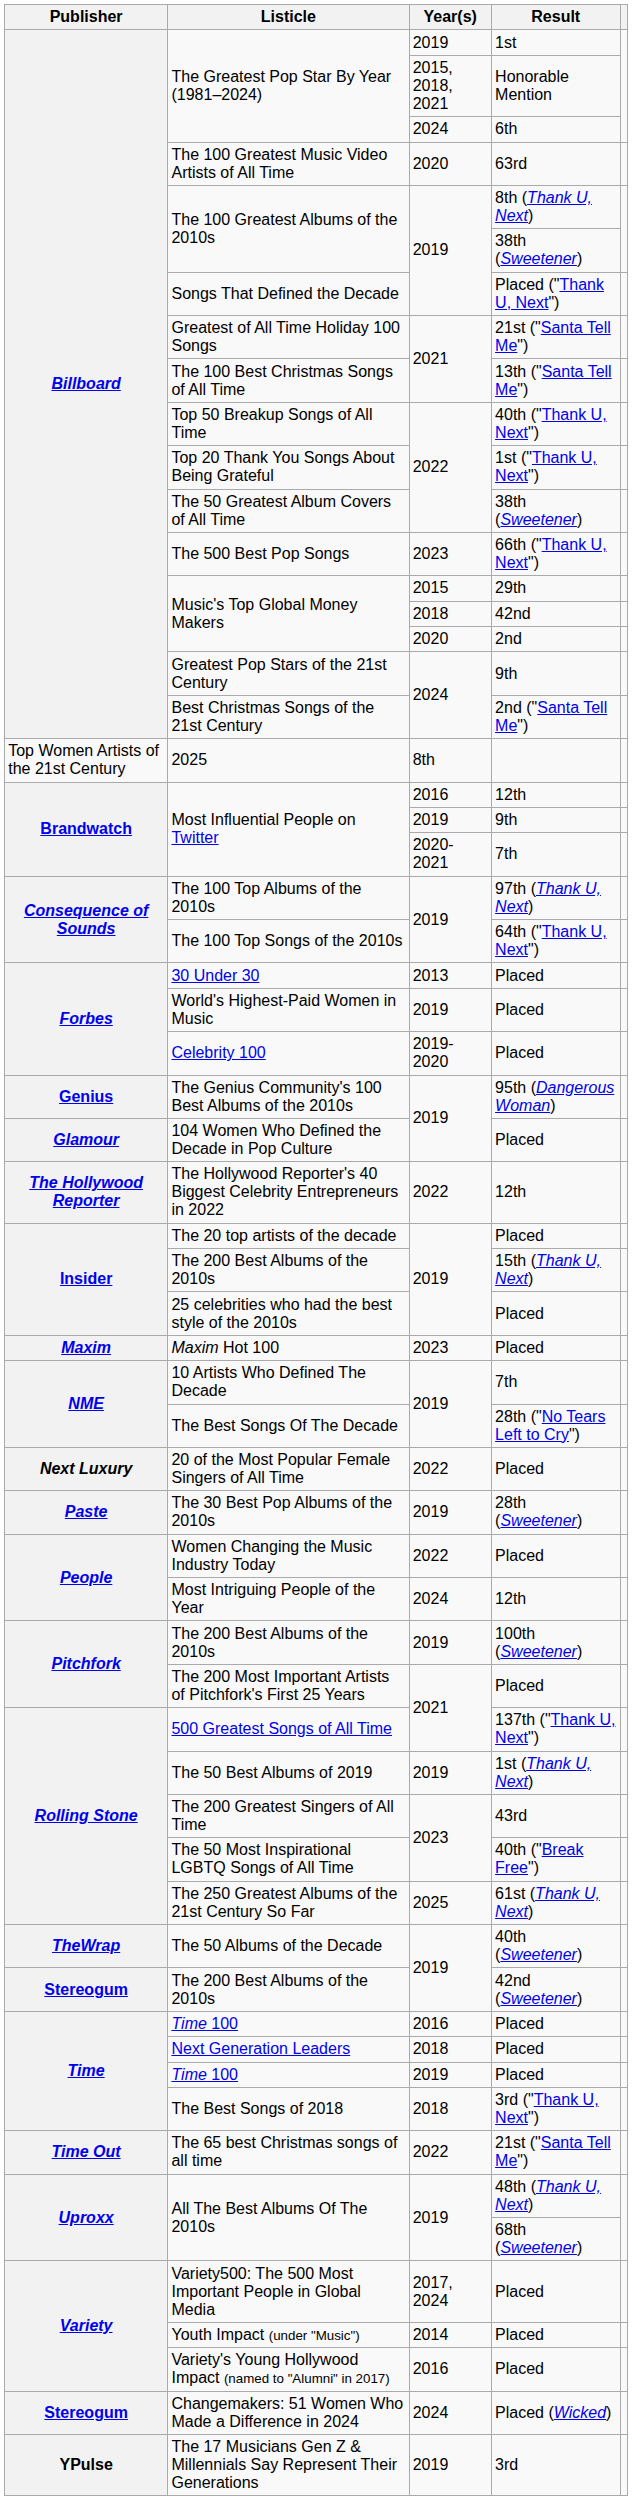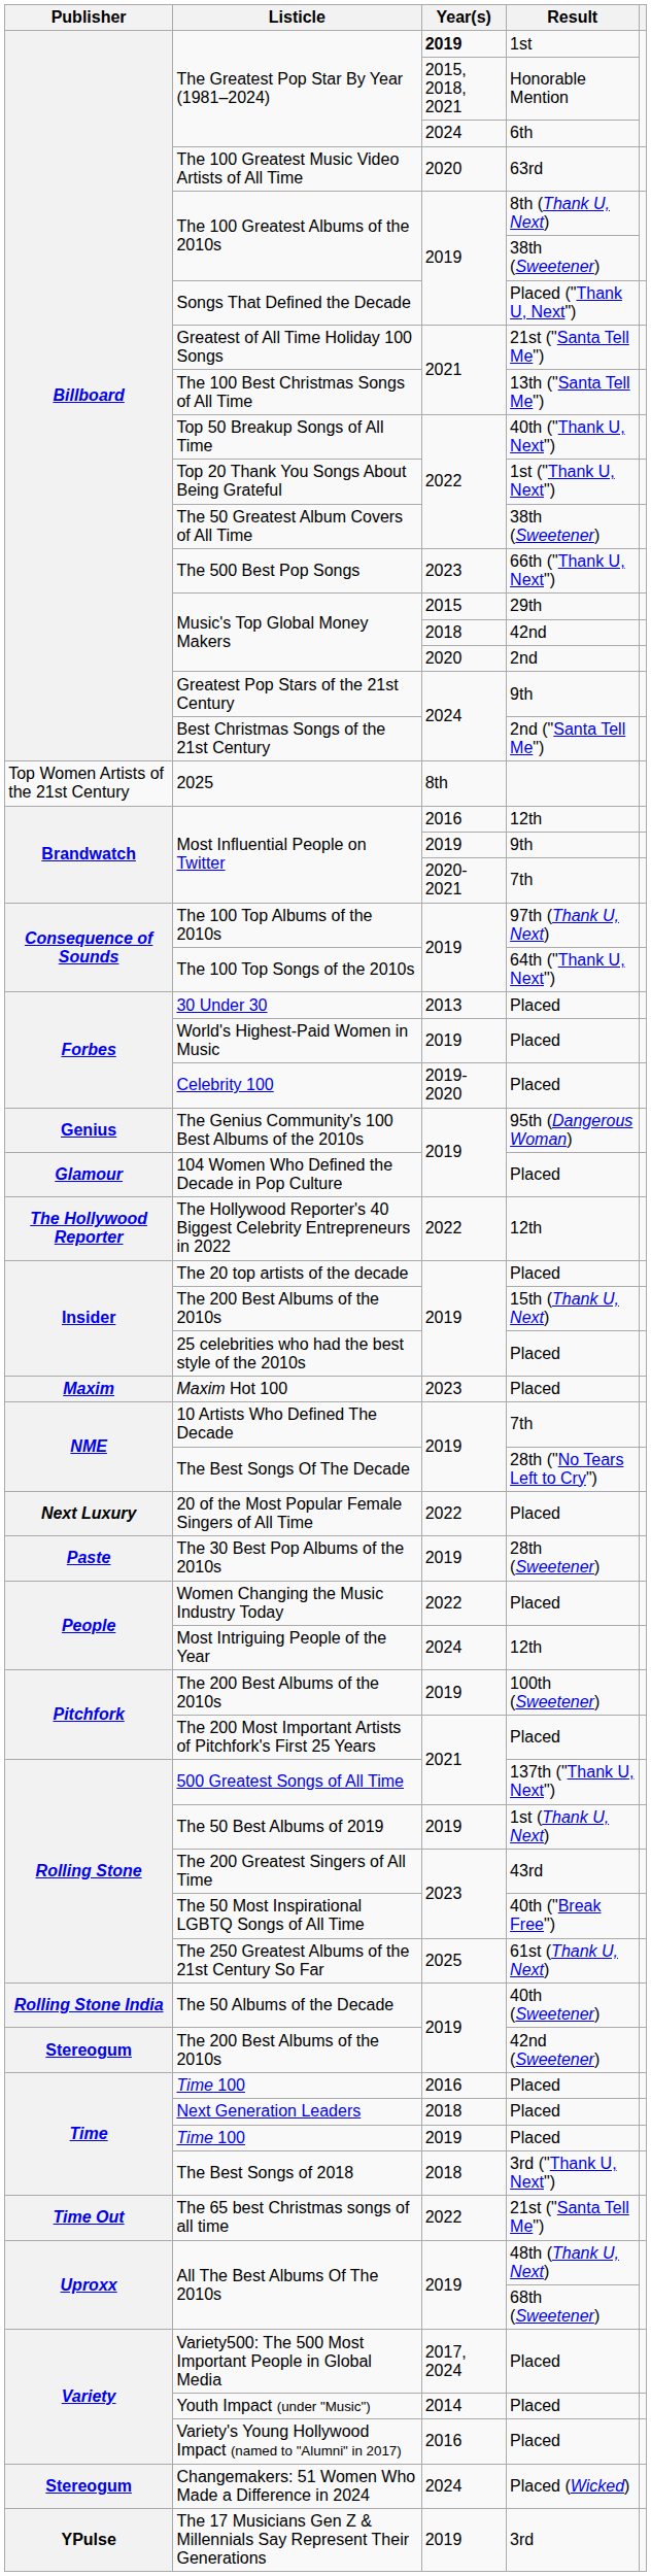 <table class="wikitable plainrowheaders sortable" style="margin-right: 0;">
 <tr>
 <th scope="col">Publisher</th>
 <th scope="col">Listicle</th>
 <th scope="col">Year(s)</th>
 <th scope="col">Result</th>
 <th scope="col" class="unsortable"></th>
 </tr>
 <tr>
 <th rowspan="19" scope="row"><em><a href='#'>Billboard</a></em></th>
 <td rowspan="3">The Greatest Pop Star By Year (1981–2024)</td>
-<td>2019</td>
+<td><strong>2019</strong></td>
 <td>1st</td>
 <td rowspan="3" align=center></td>
 </tr>
 <tr>
 <td>2015, 2018, 2021</td>
 <td>Honorable Mention</td>
 </tr>
 <tr>
 <td>2024</td>
 <td>6th</td>
 </tr>
 <tr>
 <td>The 100 Greatest Music Video Artists of All Time</td>
 <td>2020</td>
 <td>63rd</td>
 <td style="text-align:center;"></td>
 </tr>
 <tr>
 <td rowspan="2">The 100 Greatest Albums of the 2010s</td>
 <td rowspan="3">2019</td>
 <td>8th  (<em><a href='#'>Thank U, Next</a></em>)</td>
 <td style="text-align:center;" rowspan="2"></td>
 </tr>
 <tr>
 <td>38th (<em><a href='#'>Sweetener</a></em>)</td>
 </tr>
 <tr>
 <td>Songs That Defined the Decade</td>
 <td>Placed ("<a href='#'>Thank U, Next</a>")</td>
 <td style="text-align:center;"></td>
 </tr>
 <tr>
 <td>Greatest of All Time Holiday 100 Songs</td>
 <td rowspan="2">2021</td>
 <td>21st ("<a href='#'>Santa Tell Me</a>")</td>
 <td style="text-align:center;"></td>
 </tr>
 <tr>
 <td>The 100 Best Christmas Songs of All Time</td>
 <td>13th  ("<a href='#'>Santa Tell Me</a>")</td>
 <td style="text-align:center;"></td>
 </tr>
 <tr>
 <td>Top 50 Breakup Songs of All Time</td>
 <td rowspan="3">2022</td>
 <td>40th  ("<a href='#'>Thank U, Next</a>")</td>
 <td style="text-align:center;"></td>
 </tr>
 <tr>
 <td>Top 20 Thank You Songs About Being Grateful</td>
 <td>1st  ("<a href='#'>Thank U, Next</a>")</td>
 <td style="text-align:center;"></td>
 </tr>
 <tr>
 <td>The 50 Greatest Album Covers of All Time</td>
 <td>38th  (<em><a href='#'>Sweetener</a></em>)</td>
 <td style="text-align:center;"></td>
 </tr>
 <tr>
 <td>The 500 Best Pop Songs</td>
 <td>2023</td>
 <td>66th  ("<a href='#'>Thank U, Next</a>")</td>
 <td style="text-align:center;"></td>
 </tr>
 <tr>
 <td rowspan="3">Music's Top Global Money Makers</td>
 <td>2015</td>
 <td>29th</td>
 <td style="text-align:center;"></td>
 </tr>
 <tr>
 <td>2018</td>
 <td>42nd</td>
 <td style="text-align:center;"></td>
 </tr>
 <tr>
 <td>2020</td>
 <td>2nd</td>
 <td style="text-align:center;"></td>
 </tr>
 <tr>
 <td>Greatest Pop Stars of the 21st Century</td>
 <td rowspan="2">2024</td>
 <td>9th</td>
 <td style="text-align:center;"></td>
 </tr>
 <tr>
 <td>Best Christmas Songs of the 21st Century</td>
 <td>2nd ("<a href='#'>Santa Tell Me</a>")</td>
 <td style="text-align:center;"></td>
 </tr>
 <tr>
 </tr>
 <tr>
 <td>Top Women Artists of the 21st Century</td>
 <td>2025</td>
 <td>8th</td>
 <td style="text-align:center;"></td>
 </tr>
 <tr>
 <th rowspan="3" scope="row"><a href='#'>Brandwatch</a></th>
 <td rowspan="3">Most Influential People on <a href='#'>Twitter</a></td>
 <td>2016</td>
 <td>12th</td>
 <td style="text-align:center;"></td>
 </tr>
 <tr>
 <td>2019</td>
 <td>9th</td>
 <td style="text-align:center;"></td>
 </tr>
 <tr>
 <td>2020-2021</td>
 <td>7th</td>
 <td style="text-align:center;"></td>
 </tr>
 <tr>
 <th rowspan="2" scope="row"><em><a href='#'>Consequence of Sounds</a></em></th>
 <td>The 100 Top Albums of the 2010s</td>
 <td rowspan="2">2019</td>
 <td>97th (<em><a href='#'>Thank U, Next</a></em>)</td>
 <td style="text-align:center;"></td>
 </tr>
 <tr>
 <td>The 100 Top Songs of the 2010s</td>
 <td>64th  ("<a href='#'>Thank U, Next</a>")</td>
 <td style="text-align:center;"></td>
 </tr>
 <tr>
 <th rowspan="3" scope="row"><em><a href='#'>Forbes</a></em></th>
 <td><a href='#'>30 Under 30</a></td>
 <td>2013</td>
 <td>Placed</td>
 <td style="text-align:center;"></td>
 </tr>
 <tr>
 <td>World's Highest-Paid Women in Music</td>
 <td>2019</td>
 <td>Placed</td>
 <td style="text-align:center;"></td>
 </tr>
 <tr>
 <td><a href='#'>Celebrity 100</a></td>
 <td>2019-2020</td>
 <td>Placed</td>
 <td style="text-align:center;"></td>
 </tr>
 <tr>
 <th scope="row"><a href='#'>Genius</a></th>
 <td>The Genius Community's 100 Best Albums of the 2010s</td>
 <td rowspan="2">2019</td>
 <td>95th (<em><a href='#'>Dangerous Woman</a></em>)</td>
 <td style="text-align:center;"></td>
 </tr>
 <tr>
 <th scope="row"><em><a href='#'>Glamour</a></em></th>
 <td>104 Women Who Defined the Decade in Pop Culture</td>
 <td>Placed</td>
 <td style="text-align:center;"></td>
 </tr>
 <tr>
 <th scope="row"><em><a href='#'>The Hollywood Reporter</a></em></th>
 <td>The Hollywood Reporter's 40 Biggest Celebrity Entrepreneurs in 2022</td>
 <td>2022</td>
 <td>12th</td>
 <td style="text-align:center;"></td>
 </tr>
 <tr>
 <th scope="row" rowspan="3"><a href='#'>Insider</a></th>
 <td>The 20 top artists of the decade</td>
 <td rowspan="3">2019</td>
 <td>Placed</td>
 <td style="text-align:center;"></td>
 </tr>
 <tr>
 <td>The 200 Best Albums of the 2010s</td>
 <td>15th (<em><a href='#'>Thank U, Next</a></em>)</td>
 <td style="text-align:center;"></td>
 </tr>
 <tr>
 <td>25 celebrities who had the best style of the 2010s</td>
 <td>Placed</td>
 <td style="text-align:center;"></td>
 </tr>
 <tr>
 <th scope="row"><em><a href='#'>Maxim</a></em></th>
 <td><em>Maxim</em> Hot 100 </td>
 <td>2023</td>
 <td>Placed</td>
 <td style="text-align:center;"></td>
 </tr>
 <tr>
 <th scope="row" rowspan="2"><em><a href='#'>NME</a></em></th>
 <td>10 Artists Who Defined The Decade</td>
 <td rowspan="2">2019</td>
 <td>7th</td>
 <td style="text-align:center;"></td>
 </tr>
 <tr>
 <td>The Best Songs Of The Decade</td>
 <td>28th ("<a href='#'>No Tears Left to Cry</a>")</td>
 <td style="text-align:center;"></td>
 </tr>
 <tr>
 <th scope="row"><em>Next Luxury</em></th>
 <td>20 of the Most Popular Female Singers of All Time</td>
 <td>2022</td>
 <td>Placed</td>
 <td style="text-align:center;"></td>
 </tr>
 <tr>
 <th scope="row"><em><a href='#'>Paste</a></em></th>
 <td>The 30 Best Pop Albums of the 2010s</td>
 <td>2019</td>
 <td>28th (<em><a href='#'>Sweetener</a></em>)</td>
 <td style="text-align:center;"></td>
 </tr>
 <tr>
 <th scope="row" rowspan="2"><em><a href='#'>People</a></em></th>
 <td>Women Changing the Music Industry Today</td>
 <td>2022</td>
 <td>Placed</td>
 <td style="text-align:center;"></td>
 </tr>
 <tr>
 <td>Most Intriguing People of the Year</td>
 <td>2024</td>
 <td>12th</td>
 <td style="text-align:center;"></td>
 </tr>
 <tr>
 <th scope="row" rowspan="2"><em><a href='#'>Pitchfork</a></em></th>
 <td>The 200 Best Albums of the 2010s</td>
 <td>2019</td>
 <td>100th  (<em><a href='#'>Sweetener</a></em>)</td>
 <td style="text-align:center;"></td>
 </tr>
 <tr>
 <td>The 200 Most Important Artists of Pitchfork's First 25 Years </td>
 <td rowspan="2">2021</td>
 <td>Placed</td>
 <td style="text-align:center;"></td>
 </tr>
 <tr>
 <th rowspan="5" scope="row"><em><a href='#'>Rolling Stone</a></em></th>
 <td><a href='#'>500 Greatest Songs of All Time</a></td>
 <td>137th  ("<a href='#'>Thank U, Next</a>")</td>
 <td style="text-align:center;"></td>
 </tr>
 <tr>
 <td>The 50 Best Albums of 2019</td>
 <td>2019</td>
 <td>1st (<em><a href='#'>Thank U, Next</a></em>)</td>
 <td style="text-align:center;"></td>
 </tr>
 <tr>
 <td>The 200 Greatest Singers of All Time</td>
 <td rowspan="2">2023</td>
 <td>43rd</td>
 <td style="text-align:center;"></td>
 </tr>
 <tr>
 <td>The 50 Most Inspirational LGBTQ Songs of All Time</td>
 <td>40th ("<a href='#'>Break Free</a>")</td>
 <td style="text-align:center;"></td>
 </tr>
 <tr>
 <td>The 250 Greatest Albums of the 21st Century So Far</td>
 <td>2025</td>
 <td>61st (<em><a href='#'>Thank U, Next</a></em>)</td>
 <td style="text-align:center;"></td>
 </tr>
 <tr>
-<th scope="row"><em><a href='#'>TheWrap</a></em></th>
+<th scope="row"><em><a href='#'>Rolling Stone India</a></em></th>
 <td>The 50 Albums of the Decade</td>
 <td rowspan="2">2019</td>
 <td>40th (<em><a href='#'>Sweetener</a></em>)</td>
 <td style="text-align:center;"></td>
 </tr>
 <tr>
 <th scope="row"><a href='#'>Stereogum</a></th>
 <td>The 200 Best Albums of the 2010s</td>
 <td>42nd (<em><a href='#'>Sweetener</a></em>)</td>
 <td style="text-align:center;"></td>
 </tr>
 <tr>
 <th rowspan="4" scope="row"><em><a href='#'>Time</a></em></th>
 <td><a href='#'><em>Time</em> 100</a> </td>
 <td>2016</td>
 <td>Placed</td>
 <td style="text-align:center;"></td>
 </tr>
 <tr>
 <td><a href='#'>Next Generation Leaders</a></td>
 <td>2018</td>
 <td>Placed</td>
 <td style="text-align:center;"></td>
 </tr>
 <tr>
 <td><a href='#'><em>Time</em> 100</a> </td>
 <td>2019</td>
 <td>Placed</td>
 <td style="text-align:center;"></td>
 </tr>
 <tr>
 <td>The Best Songs of 2018</td>
 <td>2018</td>
 <td>3rd ("<a href='#'>Thank U, Next</a>")</td>
 <td style="text-align:center;"></td>
 </tr>
 <tr>
 <th scope="row"><em><a href='#'>Time Out</a></em></th>
 <td>The 65 best Christmas songs of all time</td>
 <td>2022</td>
 <td>21st  ("<a href='#'>Santa Tell Me</a>")</td>
 <td style="text-align:center;"></td>
 </tr>
 <tr>
 <th rowspan="2" scope="row"><em><a href='#'>Uproxx</a></em></th>
 <td rowspan="2">All The Best Albums Of The 2010s</td>
 <td rowspan="2">2019</td>
 <td>48th (<em><a href='#'>Thank U, Next</a></em>)</td>
 <td rowspan="2" align=center></td>
 </tr>
 <tr>
 <td>68th (<em><a href='#'>Sweetener</a></em>)</td>
 </tr>
 <tr>
 <th rowspan="3" scope="row"><em><a href='#'>Variety</a></em></th>
 <td>Variety500: The 500 Most Important People in Global Media</td>
 <td>2017, 2024</td>
 <td>Placed</td>
 <td align=center></td>
 </tr>
 <tr>
 <td>Youth Impact <small>(under "Music")</small></td>
 <td>2014</td>
 <td>Placed</td>
 <td align=center></td>
 </tr>
 <tr>
 <td>Variety's Young Hollywood Impact <small>(named to "Alumni" in 2017)</small></td>
 <td>2016</td>
 <td>Placed</td>
 <td align=center></td>
 </tr>
 <tr>
 <th scope="row"><a href='#'>Stereogum</a></th>
 <td>Changemakers: 51 Women Who Made a Difference in 2024</td>
 <td>2024</td>
 <td>Placed (<em><a href='#'>Wicked</a></em>)</td>
 <td style="text-align:center;"></td>
 </tr>
 <tr>
 <th scope="row">YPulse</th>
 <td>The 17 Musicians Gen Z & Millennials Say Represent Their Generations</td>
 <td>2019</td>
 <td>3rd</td>
 <td style="text-align:center;"></td>
 </tr>
 </table>
